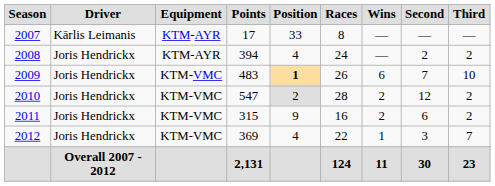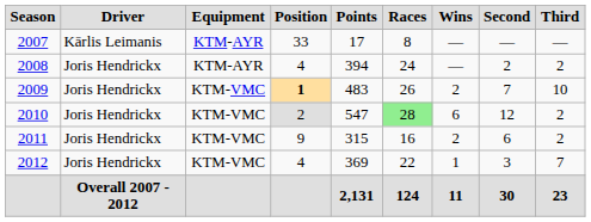 <table class="wikitable">
 <tr align="center" style="background:#dfdfdf;">
 <td width="60"><strong>Season</strong></td>
 <td width="300"><strong>Driver</strong></td>
 <td width="100"><strong>Equipment</strong></td>
+<td width="30"><strong>Position</strong></td>
 <td width="60"><strong>Points</strong></td>
-<td width="30"><strong>Position</strong></td>
 <td width="60"><strong>Races</strong></td>
 <td width="60"><strong>Wins</strong></td>
 <td width="60"><strong>Second</strong></td>
 <td width="60"><strong>Third</strong></td>
 </tr>
 <tr align="center">
 <td><a href='#'>2007</a></td>
 <td align="left"> Kārlis Leimanis</td>
 <td><a href='#'>KTM</a>-<a href='#'>AYR</a></td>
+<td>33</td>
 <td>17</td>
-<td>33</td>
 <td>8</td>
 <td>—</td>
 <td>—</td>
 <td>—</td>
 </tr>
 <tr align="center">
 <td><a href='#'>2008</a></td>
 <td align="left"> Joris Hendrickx</td>
 <td>KTM-AYR</td>
+<td>4</td>
 <td>394</td>
-<td>4</td>
 <td>24</td>
 <td>—</td>
 <td>2</td>
 <td>2</td>
 </tr>
 <tr align="center">
 <td><a href='#'>2009</a></td>
 <td align="left"> Joris Hendrickx</td>
 <td>KTM-<a href='#'>VMC</a></td>
+<td style="background:#ffdf9f;"><strong>1</strong></td>
 <td>483</td>
-<td style="background:#ffdf9f;"><strong>1</strong></td>
 <td>26</td>
-<td>6</td>
+<td>2</td>
 <td>7</td>
 <td>10</td>
 </tr>
 <tr align="center">
 <td><a href='#'>2010</a></td>
 <td align="left"> Joris Hendrickx</td>
 <td>KTM-VMC</td>
+<td style="background:#dfdfdf;">2</td>
 <td>547</td>
-<td style="background:#dfdfdf;">2</td>
-<td>28</td>
-<td>2</td>
+<td style="background: lightgreen;">28</td>
+<td>6</td>
 <td>12</td>
 <td>2</td>
 </tr>
 <tr align="center">
 <td><a href='#'>2011</a></td>
 <td align="left"> Joris Hendrickx</td>
 <td>KTM-VMC</td>
+<td>9</td>
 <td>315</td>
-<td>9</td>
 <td>16</td>
 <td>2</td>
 <td>6</td>
 <td>2</td>
 </tr>
 <tr align="center">
 <td><a href='#'>2012</a></td>
 <td align="left"> Joris Hendrickx</td>
 <td>KTM-VMC</td>
+<td>4</td>
 <td>369</td>
-<td>4</td>
 <td>22</td>
 <td>1</td>
 <td>3</td>
 <td>7</td>
 </tr>
 <tr align="center" style="background:#dfdfdf;">
 <td></td>
 <td align="center"><strong>Overall 2007 - 2012</strong></td>
 <td></td>
+<td></td>
 <td><strong>2,131</strong></td>
-<td></td>
 <td><strong>124</strong></td>
 <td><strong>11</strong></td>
 <td><strong>30</strong></td>
 <td><strong>23</strong></td>
 </tr>
 </table>
